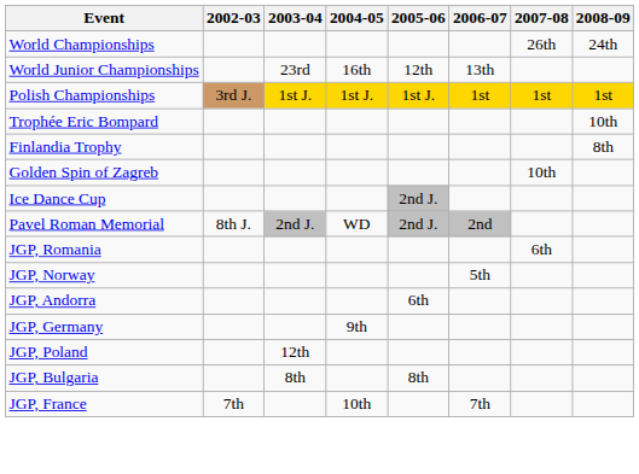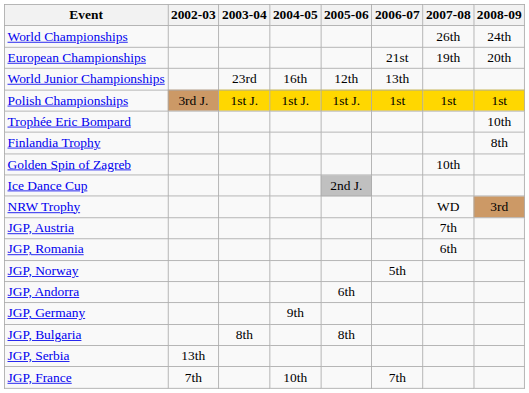 <table class="wikitable">
 <tr>
 <th>Event</th>
 <th>2002-03</th>
 <th>2003-04</th>
 <th>2004-05</th>
 <th>2005-06</th>
 <th>2006-07</th>
 <th>2007-08</th>
 <th>2008-09</th>
 </tr>
 <tr>
 <td><a href='#'>World Championships</a></td>
 <td></td>
 <td></td>
 <td></td>
 <td></td>
 <td></td>
 <td align="center">26th</td>
 <td align="center">24th</td>
+</tr>
+<tr>
+<td><a href='#'>European Championships</a></td>
+<td></td>
+<td></td>
+<td></td>
+<td></td>
+<td align="center">21st</td>
+<td align="center">19th</td>
+<td align="center">20th</td>
 </tr>
 <tr>
 <td><a href='#'>World Junior Championships</a></td>
 <td></td>
 <td align="center">23rd</td>
 <td align="center">16th</td>
 <td align="center">12th</td>
 <td align="center">13th</td>
 <td></td>
 <td></td>
 </tr>
 <tr>
 <td><a href='#'>Polish Championships</a></td>
 <td align="center" bgcolor="#cc9966">3rd J.</td>
 <td align="center" bgcolor="gold">1st J.</td>
 <td align="center" bgcolor="gold">1st J.</td>
 <td align="center" bgcolor="gold">1st J.</td>
 <td align="center" bgcolor="gold">1st</td>
 <td align="center" bgcolor="gold">1st</td>
 <td align="center" bgcolor="gold">1st</td>
 </tr>
 <tr>
 <td><a href='#'>Trophée Eric Bompard</a></td>
 <td></td>
 <td></td>
 <td></td>
 <td></td>
 <td></td>
 <td></td>
 <td align="center">10th</td>
 </tr>
 <tr>
 <td><a href='#'>Finlandia Trophy</a></td>
 <td></td>
 <td></td>
 <td></td>
 <td></td>
 <td></td>
 <td></td>
 <td align="center">8th</td>
 </tr>
 <tr>
 <td><a href='#'>Golden Spin of Zagreb</a></td>
 <td></td>
 <td></td>
 <td></td>
 <td></td>
 <td></td>
 <td align="center">10th</td>
 <td></td>
 </tr>
 <tr>
 <td><a href='#'>Ice Dance Cup</a></td>
 <td></td>
 <td></td>
 <td></td>
 <td align="center" bgcolor="silver">2nd J.</td>
 <td></td>
 <td></td>
 <td></td>
 </tr>
 <tr>
-<td><a href='#'>Pavel Roman Memorial</a></td>
-<td align="center">8th J.</td>
-<td align="center" bgcolor="silver">2nd J.</td>
+<td><a href='#'>NRW Trophy</a></td>
+<td></td>
+<td></td>
+<td></td>
+<td></td>
+<td></td>
 <td align="center">WD</td>
-<td align="center" bgcolor="silver">2nd J.</td>
-<td align="center" bgcolor="silver">2nd</td>
+<td align="center" bgcolor="#cc9966">3rd</td>
+</tr>
+<tr>
+<td><a href='#'>JGP, Austria</a></td>
 <td></td>
+<td></td>
+<td></td>
+<td></td>
+<td></td>
+<td align="center">7th</td>
 <td></td>
 </tr>
 <tr>
 <td><a href='#'>JGP, Romania</a></td>
 <td></td>
 <td></td>
 <td></td>
 <td></td>
 <td></td>
 <td align="center">6th</td>
 <td></td>
 </tr>
 <tr>
 <td><a href='#'>JGP, Norway</a></td>
 <td></td>
 <td></td>
 <td></td>
 <td></td>
 <td align="center">5th</td>
 <td></td>
 <td></td>
 </tr>
 <tr>
 <td><a href='#'>JGP, Andorra</a></td>
 <td></td>
 <td></td>
 <td></td>
 <td align="center">6th</td>
 <td></td>
 <td></td>
 <td></td>
 </tr>
 <tr>
 <td><a href='#'>JGP, Germany</a></td>
 <td></td>
 <td></td>
 <td align="center">9th</td>
 <td></td>
 <td></td>
 <td></td>
 <td></td>
 </tr>
 <tr>
-<td><a href='#'>JGP, Poland</a></td>
+<td><a href='#'>JGP, Bulgaria</a></td>
 <td></td>
-<td align="center">12th</td>
+<td align="center">8th</td>
 <td></td>
-<td></td>
+<td align="center">8th</td>
 <td></td>
 <td></td>
 <td></td>
 </tr>
 <tr>
-<td><a href='#'>JGP, Bulgaria</a></td>
+<td><a href='#'>JGP, Serbia</a></td>
+<td align="center">13th</td>
 <td></td>
-<td align="center">8th</td>
 <td></td>
-<td align="center">8th</td>
+<td></td>
 <td></td>
 <td></td>
 <td></td>
 </tr>
 <tr>
 <td><a href='#'>JGP, France</a></td>
 <td align="center">7th</td>
 <td></td>
 <td align="center">10th</td>
 <td></td>
 <td align="center">7th</td>
 <td></td>
 <td></td>
 </tr>
 </table>
